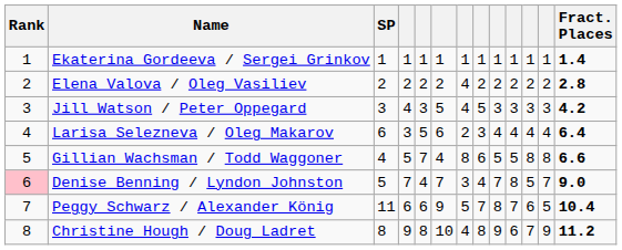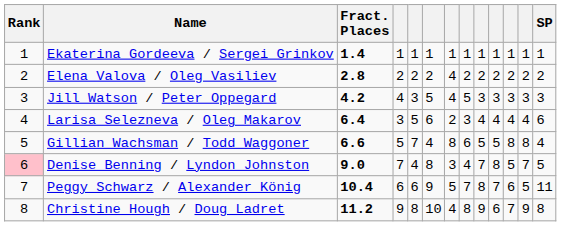 <table class="wikitable">
 <tr>
 <th>Rank</th>
 <th>Name</th>
-<th>SP</th>
+<th>Fract. <br> Places</th>
 <th></th>
 <th></th>
 <th></th>
 <th></th>
 <th></th>
 <th></th>
 <th></th>
 <th></th>
 <th></th>
-<th>Fract. <br> Places</th>
+<th>SP</th>
 </tr>
 <tr>
 <td align=center>1</td>
 <td align=left> <a href='#'>Ekaterina Gordeeva</a> / <a href='#'>Sergei Grinkov</a></td>
+<td><strong>1.4</strong></td>
 <td>1</td>
 <td>1</td>
 <td>1</td>
 <td>1</td>
 <td>1</td>
 <td>1</td>
 <td>1</td>
 <td>1</td>
 <td>1</td>
 <td>1</td>
-<td><strong>1.4</strong></td>
 </tr>
 <tr>
 <td align=center>2</td>
 <td align=left> <a href='#'>Elena Valova</a> / <a href='#'>Oleg Vasiliev</a></td>
-<td>2</td>
+<td><strong>2.8</strong></td>
 <td>2</td>
 <td>2</td>
 <td>2</td>
 <td>4</td>
 <td>2</td>
 <td>2</td>
 <td>2</td>
 <td>2</td>
 <td>2</td>
-<td><strong>2.8</strong></td>
+<td>2</td>
 </tr>
 <tr>
 <td align=center>3</td>
 <td align=left> <a href='#'>Jill Watson</a> / <a href='#'>Peter Oppegard</a></td>
-<td>3</td>
+<td><strong>4.2</strong></td>
 <td>4</td>
 <td>3</td>
 <td>5</td>
 <td>4</td>
 <td>5</td>
 <td>3</td>
 <td>3</td>
 <td>3</td>
 <td>3</td>
-<td><strong>4.2</strong></td>
+<td>3</td>
 </tr>
 <tr>
 <td align=center>4</td>
 <td align=left> <a href='#'>Larisa Selezneva</a> / <a href='#'>Oleg Makarov</a></td>
-<td>6</td>
+<td><strong>6.4</strong></td>
 <td>3</td>
 <td>5</td>
 <td>6</td>
 <td>2</td>
 <td>3</td>
 <td>4</td>
 <td>4</td>
 <td>4</td>
 <td>4</td>
-<td><strong>6.4</strong></td>
+<td>6</td>
 </tr>
 <tr>
 <td align=center>5</td>
 <td align=left> <a href='#'>Gillian Wachsman</a> / <a href='#'>Todd Waggoner</a></td>
-<td>4</td>
+<td><strong>6.6</strong></td>
 <td>5</td>
 <td>7</td>
 <td>4</td>
 <td>8</td>
 <td>6</td>
 <td>5</td>
 <td>5</td>
 <td>8</td>
 <td>8</td>
-<td><strong>6.6</strong></td>
+<td>4</td>
 </tr>
 <tr>
 <td align=center style="background: pink;">6</td>
 <td align=left> <a href='#'>Denise Benning</a> / <a href='#'>Lyndon Johnston</a></td>
-<td>5</td>
+<td><strong>9.0</strong></td>
 <td>7</td>
 <td>4</td>
-<td>7</td>
+<td>8</td>
 <td>3</td>
 <td>4</td>
 <td>7</td>
 <td>8</td>
 <td>5</td>
 <td>7</td>
-<td><strong>9.0</strong></td>
+<td>5</td>
 </tr>
 <tr>
 <td align=center>7</td>
 <td align=left> <a href='#'>Peggy Schwarz</a> / <a href='#'>Alexander König</a></td>
-<td>11</td>
+<td><strong>10.4</strong></td>
 <td>6</td>
 <td>6</td>
 <td>9</td>
 <td>5</td>
 <td>7</td>
 <td>8</td>
 <td>7</td>
 <td>6</td>
 <td>5</td>
-<td><strong>10.4</strong></td>
+<td>11</td>
 </tr>
 <tr>
 <td align=center>8</td>
 <td align=left> <a href='#'>Christine Hough</a> / <a href='#'>Doug Ladret</a></td>
-<td>8</td>
+<td><strong>11.2</strong></td>
 <td>9</td>
 <td>8</td>
 <td>10</td>
 <td>4</td>
 <td>8</td>
 <td>9</td>
 <td>6</td>
 <td>7</td>
 <td>9</td>
-<td><strong>11.2</strong></td>
+<td>8</td>
 </tr>
 </table>
